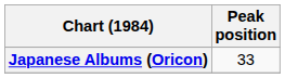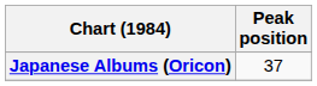 <table class="wikitable sortable plainrowheaders" style="text-align:center">
 <tr>
 <th scope="col">Chart (1984)</th>
 <th scope="col">Peak<br>position</th>
 </tr>
 <tr>
 </tr>
 <tr>
 </tr>
 <tr>
 <th scope="row"><a href='#'>Japanese Albums</a> (<a href='#'>Oricon</a>)</th>
-<td align="center">33</td>
+<td align="center">37</td>
 </tr>
 <tr>
 </tr>
 <tr>
 </tr>
 </table>
